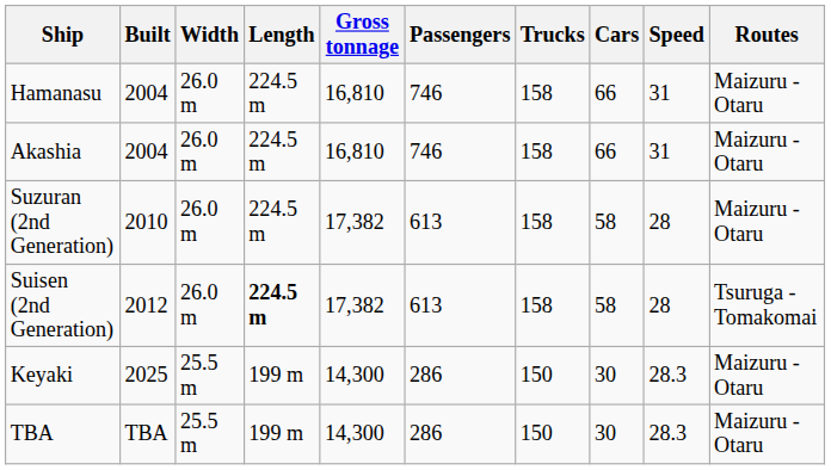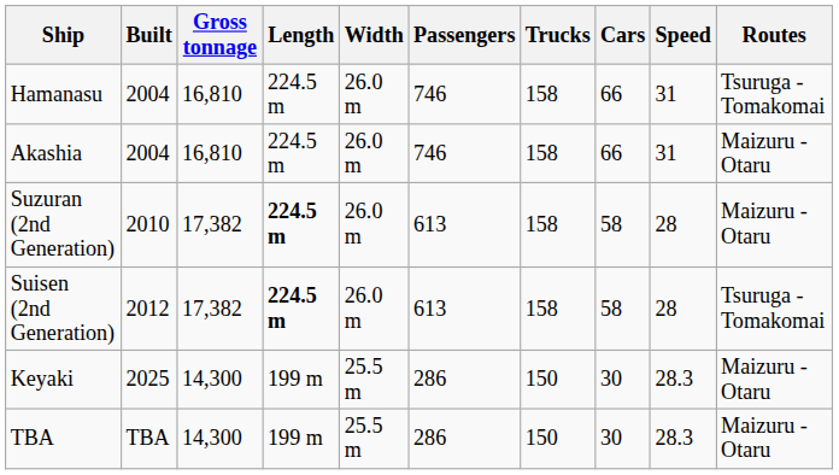 <table class="wikitable">
 <tr>
 <th>Ship</th>
 <th>Built</th>
+<th><a href='#'>Gross tonnage</a></th>
+<th>Length</th>
 <th>Width</th>
-<th>Length</th>
-<th><a href='#'>Gross tonnage</a></th>
 <th>Passengers</th>
 <th>Trucks</th>
 <th>Cars</th>
 <th>Speed</th>
 <th>Routes</th>
 </tr>
 <tr>
 <td>Hamanasu</td>
 <td>2004</td>
+<td>16,810</td>
+<td>224.5 m</td>
 <td>26.0 m</td>
-<td>224.5 m</td>
-<td>16,810</td>
 <td>746</td>
 <td>158</td>
 <td>66</td>
 <td>31</td>
-<td>Maizuru - Otaru</td>
+<td>Tsuruga - Tomakomai</td>
 </tr>
 <tr>
 <td>Akashia</td>
 <td>2004</td>
+<td>16,810</td>
+<td>224.5 m</td>
 <td>26.0 m</td>
-<td>224.5 m</td>
-<td>16,810</td>
 <td>746</td>
 <td>158</td>
 <td>66</td>
 <td>31</td>
 <td>Maizuru - Otaru</td>
 </tr>
 <tr>
 <td>Suzuran <br>(2nd Generation)</td>
 <td>2010</td>
+<td>17,382</td>
+<td><strong>224.5 m</strong></td>
 <td>26.0 m</td>
-<td>224.5 m</td>
-<td>17,382</td>
 <td>613</td>
 <td>158</td>
 <td>58</td>
 <td>28</td>
 <td>Maizuru - Otaru</td>
 </tr>
 <tr>
 <td>Suisen <br>(2nd Generation)</td>
 <td>2012</td>
+<td>17,382</td>
+<td><strong>224.5 m</strong></td>
 <td>26.0 m</td>
-<td><strong>224.5 m</strong></td>
-<td>17,382</td>
 <td>613</td>
 <td>158</td>
 <td>58</td>
 <td>28</td>
 <td>Tsuruga - Tomakomai</td>
 </tr>
 <tr>
 <td>Keyaki</td>
 <td>2025</td>
+<td>14,300</td>
+<td>199 m</td>
 <td>25.5 m</td>
-<td>199 m</td>
-<td>14,300</td>
 <td>286</td>
 <td>150</td>
 <td>30</td>
 <td>28.3</td>
 <td>Maizuru - Otaru</td>
 </tr>
 <tr>
 <td>TBA</td>
 <td>TBA</td>
+<td>14,300</td>
+<td>199 m</td>
 <td>25.5 m</td>
-<td>199 m</td>
-<td>14,300</td>
 <td>286</td>
 <td>150</td>
 <td>30</td>
 <td>28.3</td>
 <td>Maizuru - Otaru</td>
 </tr>
 </table>
